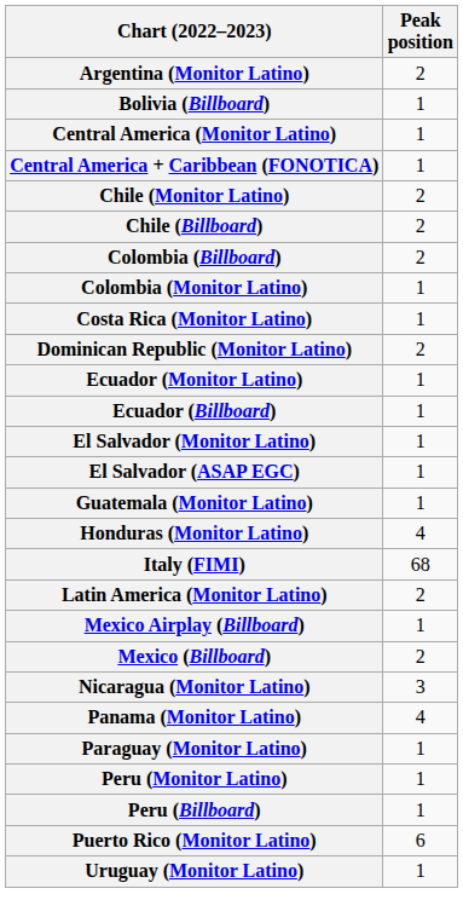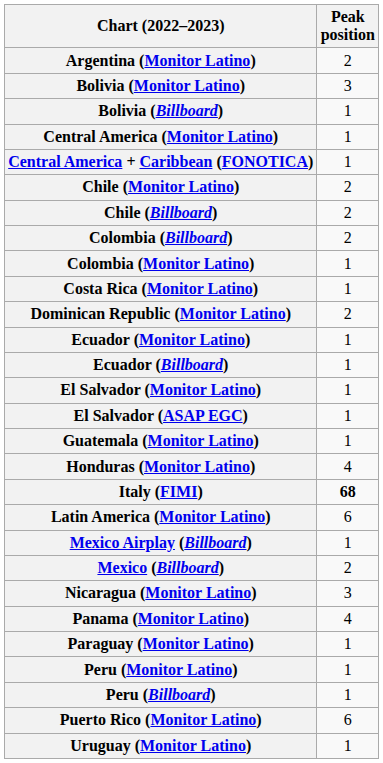 <table class="wikitable sortable plainrowheaders" style="text-align:center">
 <tr>
 <th scope="col">Chart (2022–2023)</th>
 <th scope="col">Peak<br>position</th>
 </tr>
 <tr>
 <th scope="row">Argentina (<a href='#'>Monitor Latino</a>)</th>
 <td>2</td>
 </tr>
 <tr>
+</tr>
+<tr>
+<th scope="row">Bolivia (<a href='#'>Monitor Latino</a>)</th>
+<td>3</td>
 </tr>
 <tr>
 <th scope="row">Bolivia (<em><a href='#'>Billboard</a></em>)</th>
 <td>1</td>
 </tr>
 <tr>
 <th scope="row">Central America (<a href='#'>Monitor Latino</a>)</th>
 <td>1</td>
 </tr>
 <tr>
 <th scope="row"><a href='#'>Central America</a> + <a href='#'>Caribbean</a> (<a href='#'>FONOTICA</a>)</th>
 <td>1</td>
 </tr>
 <tr>
 <th scope="row">Chile (<a href='#'>Monitor Latino</a>)</th>
 <td>2</td>
 </tr>
 <tr>
 <th scope="row">Chile (<em><a href='#'>Billboard</a></em>)</th>
 <td>2</td>
 </tr>
 <tr>
 <th scope="row">Colombia (<em><a href='#'>Billboard</a></em>)</th>
 <td>2</td>
 </tr>
 <tr>
 <th scope="row">Colombia (<a href='#'>Monitor Latino</a>)</th>
 <td>1</td>
 </tr>
 <tr>
 <th scope="row">Costa Rica (<a href='#'>Monitor Latino</a>)</th>
 <td>1</td>
 </tr>
 <tr>
 <th scope="row">Dominican Republic (<a href='#'>Monitor Latino</a>)</th>
 <td>2</td>
 </tr>
 <tr>
 <th scope="row">Ecuador (<a href='#'>Monitor Latino</a>)</th>
 <td>1</td>
 </tr>
 <tr>
 <th scope="row">Ecuador (<em><a href='#'>Billboard</a></em>)</th>
 <td>1</td>
 </tr>
 <tr>
 <th scope="row">El Salvador (<a href='#'>Monitor Latino</a>)</th>
 <td>1</td>
 </tr>
 <tr>
 <th scope="row">El Salvador (<a href='#'>ASAP EGC</a>)</th>
 <td>1</td>
 </tr>
 <tr>
 </tr>
 <tr>
 <th scope="row">Guatemala (<a href='#'>Monitor Latino</a>)</th>
 <td>1</td>
 </tr>
 <tr>
 <th scope="row">Honduras (<a href='#'>Monitor Latino</a>)</th>
 <td>4</td>
 </tr>
 <tr>
 <th scope="row">Italy (<a href='#'>FIMI</a>)</th>
-<td>68</td>
+<td><strong>68</strong></td>
 </tr>
 <tr>
 <th scope="row">Latin America (<a href='#'>Monitor Latino</a>)</th>
-<td>2</td>
+<td>6</td>
 </tr>
 <tr>
 <th scope="row"><a href='#'>Mexico Airplay</a> (<em><a href='#'>Billboard</a></em>)</th>
 <td>1</td>
 </tr>
 <tr>
 <th scope="row"><a href='#'>Mexico</a> (<em><a href='#'>Billboard</a></em>)</th>
 <td>2</td>
 </tr>
 <tr>
 <th scope="row">Nicaragua (<a href='#'>Monitor Latino</a>)</th>
 <td>3</td>
 </tr>
 <tr>
 <th scope="row">Panama (<a href='#'>Monitor Latino</a>)</th>
 <td>4</td>
 </tr>
 <tr>
 <th scope="row">Paraguay (<a href='#'>Monitor Latino</a>)</th>
 <td>1</td>
 </tr>
 <tr>
 <th scope="row">Peru (<a href='#'>Monitor Latino</a>)</th>
 <td>1</td>
 </tr>
 <tr>
 <th scope="row">Peru (<em><a href='#'>Billboard</a></em>)</th>
 <td>1</td>
 </tr>
 <tr>
 </tr>
 <tr>
 <th scope="row">Puerto Rico (<a href='#'>Monitor Latino</a>)</th>
 <td>6</td>
 </tr>
 <tr>
 </tr>
 <tr>
 </tr>
 <tr>
 <th scope="row">Uruguay (<a href='#'>Monitor Latino</a>)</th>
 <td>1</td>
 </tr>
 <tr>
 </tr>
 <tr>
 </tr>
 <tr>
 </tr>
 <tr>
 </tr>
 </table>
